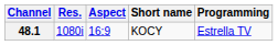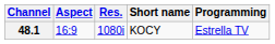 <table class="wikitable">
 <tr>
 <th scope = "col"><a href='#'>Channel</a></th>
+<th scope = "col"><a href='#'>Aspect</a></th>
 <th scope = "col"><a href='#'>Res.</a></th>
-<th scope = "col"><a href='#'>Aspect</a></th>
 <th scope = "col">Short name</th>
 <th scope = "col">Programming</th>
 </tr>
 <tr>
 <th scope = "row">48.1</th>
+<td><a href='#'>16:9</a></td>
 <td><a href='#'>1080i</a></td>
-<td><a href='#'>16:9</a></td>
 <td>KOCY</td>
 <td><a href='#'>Estrella TV</a></td>
 </tr>
 </table>
